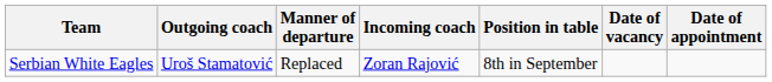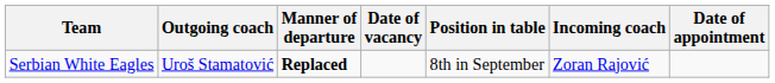 <table class="wikitable sortable">
 <tr>
 <th>Team</th>
 <th>Outgoing coach</th>
 <th>Manner of <br> departure</th>
+<th>Date of <br> vacancy</th>
+<th>Position in table</th>
 <th>Incoming coach</th>
-<th>Position in table</th>
-<th>Date of <br> vacancy</th>
 <th>Date of <br> appointment</th>
 </tr>
 <tr>
 <td><a href='#'>Serbian White Eagles</a></td>
 <td><a href='#'>Uroš Stamatović</a></td>
-<td>Replaced</td>
+<td><strong>Replaced</strong></td>
+<td></td>
+<td>8th in September</td>
 <td> <a href='#'>Zoran Rajović</a></td>
-<td>8th in September</td>
-<td></td>
 <td></td>
 </tr>
 </table>
